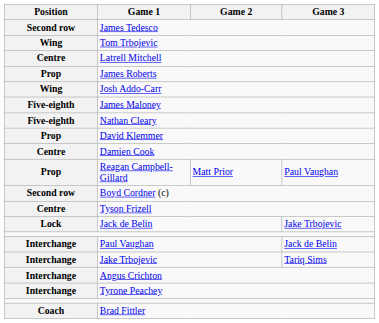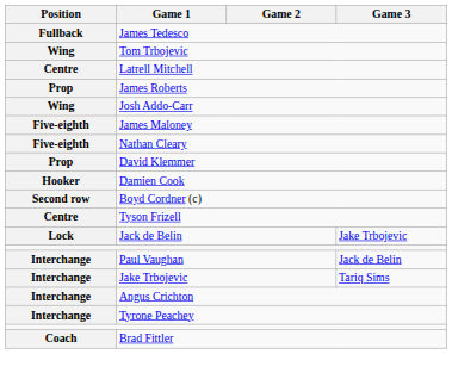 <table class="wikitable">
 <tr>
 <th style="width:150px;">Position</th>
 <th style="width:150px;">Game 1</th>
 <th style="width:150px;">Game 2</th>
 <th style="width:150px;">Game 3</th>
 </tr>
 <tr>
-<th>Second row</th>
+<th>Fullback</th>
 <td colspan="3"><small></small> <a href='#'>James Tedesco</a></td>
 </tr>
 <tr>
 <th>Wing</th>
 <td colspan="3"> <a href='#'>Tom Trbojevic</a></td>
 </tr>
 <tr>
 <th>Centre</th>
 <td colspan="3"> <a href='#'>Latrell Mitchell</a></td>
 </tr>
 <tr>
 <th>Prop</th>
 <td colspan="3"> <a href='#'>James Roberts</a></td>
 </tr>
 <tr>
 <th>Wing</th>
 <td colspan="3"><small></small> <a href='#'>Josh Addo-Carr</a></td>
 </tr>
 <tr>
 <th>Five-eighth</th>
 <td colspan="3"> <a href='#'>James Maloney</a></td>
 </tr>
 <tr>
 <th>Five-eighth</th>
 <td colspan="3"> <a href='#'>Nathan Cleary</a></td>
 </tr>
 <tr>
 <th>Prop</th>
 <td colspan="3"> <a href='#'>David Klemmer</a></td>
 </tr>
 <tr>
-<th>Centre</th>
+<th>Hooker</th>
 <td colspan="3"> <a href='#'>Damien Cook</a></td>
-</tr>
-<tr>
-<th>Prop</th>
-<td> <a href='#'>Reagan Campbell-Gillard</a></td>
-<td> <a href='#'>Matt Prior</a></td>
-<td> <a href='#'>Paul Vaughan</a></td>
 </tr>
 <tr>
 <th>Second row</th>
 <td colspan="3"> <a href='#'>Boyd Cordner</a> (c)</td>
 </tr>
 <tr>
 <th>Centre</th>
 <td colspan="3"> <a href='#'>Tyson Frizell</a></td>
 </tr>
 <tr>
 <th>Lock</th>
 <td colspan="2"> <a href='#'>Jack de Belin</a></td>
 <td> <a href='#'>Jake Trbojevic</a></td>
 </tr>
 <tr>
 <td colspan="4"></td>
 </tr>
 <tr>
 <th>Interchange</th>
 <td colspan="2"> <a href='#'>Paul Vaughan</a></td>
 <td> <a href='#'>Jack de Belin</a></td>
 </tr>
 <tr>
 <th>Interchange</th>
 <td colspan="2"> <a href='#'>Jake Trbojevic</a></td>
 <td> <a href='#'>Tariq Sims</a></td>
 </tr>
 <tr>
 <th>Interchange</th>
 <td colspan="3"> <a href='#'>Angus Crichton</a></td>
 </tr>
 <tr>
 <th>Interchange</th>
 <td colspan="3"> <a href='#'>Tyrone Peachey</a></td>
 </tr>
 <tr>
 <td colspan="4"></td>
 </tr>
 <tr>
 <th>Coach</th>
 <td colspan="3"> <a href='#'>Brad Fittler</a></td>
 </tr>
 </table>
